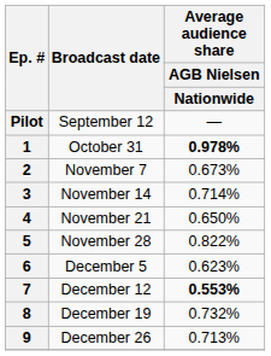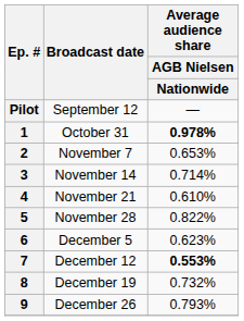 <table class="wikitable" style="text-align:center">
 <tr>
 <th rowspan="3">Ep. #</th>
 <th rowspan="3">Broadcast date</th>
 <th>Average audience share</th>
 </tr>
 <tr>
 <th colspan="1">AGB Nielsen<br></th>
 </tr>
 <tr>
 <th width=100>Nationwide</th>
 </tr>
 <tr>
 <th>Pilot</th>
 <td>September 12</td>
 <td>—</td>
 </tr>
 <tr>
 <th>1</th>
 <td>October 31</td>
 <td><span><strong>0.978%</strong></span></td>
 </tr>
 <tr>
 <th>2</th>
 <td>November 7</td>
-<td>0.673%</td>
+<td>0.653%</td>
 </tr>
 <tr>
 <th>3</th>
 <td>November 14</td>
 <td>0.714%</td>
 </tr>
 <tr>
 <th>4</th>
 <td>November 21</td>
-<td>0.650%</td>
+<td>0.610%</td>
 </tr>
 <tr>
 <th>5</th>
 <td>November 28</td>
 <td>0.822%</td>
 </tr>
 <tr>
 <th>6</th>
 <td>December 5</td>
 <td>0.623%</td>
 </tr>
 <tr>
 <th>7</th>
 <td>December 12</td>
 <td><span><strong>0.553%</strong></span></td>
 </tr>
 <tr>
 <th>8</th>
 <td>December 19</td>
 <td>0.732%</td>
 </tr>
 <tr>
 <th>9</th>
 <td>December 26</td>
-<td>0.713%</td>
+<td>0.793%</td>
 </tr>
 <tr>
 </tr>
 </table>
